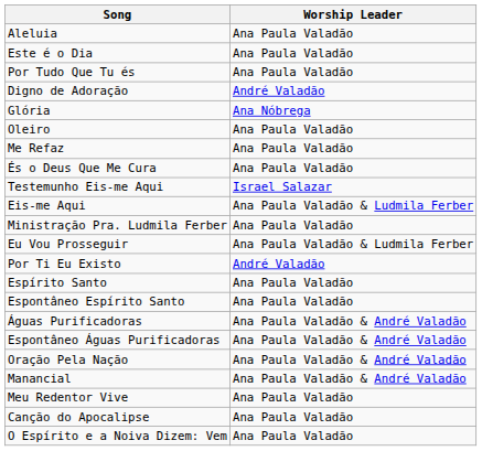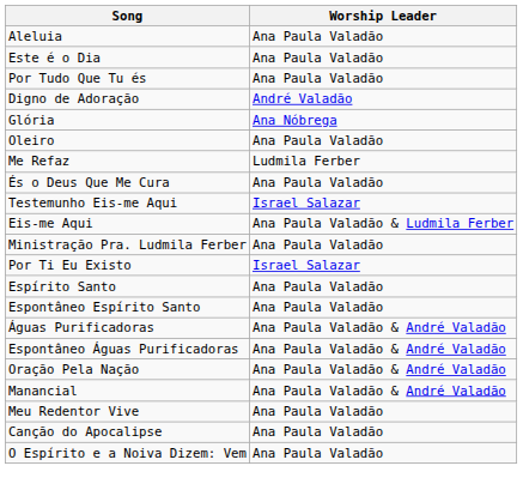 <table class="wikitable">
 <tr>
 <th>Song</th>
 <th>Worship Leader</th>
 </tr>
 <tr>
 <td>Aleluia</td>
 <td>Ana Paula Valadão</td>
 </tr>
 <tr>
 <td>Este é o Dia</td>
 <td>Ana Paula Valadão</td>
 </tr>
 <tr>
 <td>Por Tudo Que Tu és</td>
 <td>Ana Paula Valadão</td>
 </tr>
 <tr>
 <td>Digno de Adoração</td>
 <td><a href='#'>André Valadão</a></td>
 </tr>
 <tr>
 <td>Glória</td>
 <td><a href='#'>Ana Nóbrega</a></td>
 </tr>
 <tr>
 <td>Oleiro</td>
 <td>Ana Paula Valadão</td>
 </tr>
 <tr>
 <td>Me Refaz</td>
-<td>Ana Paula Valadão</td>
+<td>Ludmila Ferber</td>
 </tr>
 <tr>
 <td>És o Deus Que Me Cura</td>
 <td>Ana Paula Valadão</td>
 </tr>
 <tr>
 <td>Testemunho Eis-me Aqui</td>
 <td><a href='#'>Israel Salazar</a></td>
 </tr>
 <tr>
 <td>Eis-me Aqui</td>
 <td>Ana Paula Valadão & <a href='#'>Ludmila Ferber</a></td>
 </tr>
 <tr>
 <td>Ministração Pra. Ludmila Ferber</td>
 <td>Ana Paula Valadão</td>
 </tr>
 <tr>
-<td>Eu Vou Prosseguir</td>
-<td>Ana Paula Valadão & Ludmila Ferber</td>
-</tr>
-<tr>
 <td>Por Ti Eu Existo</td>
-<td><a href='#'>André Valadão</a></td>
+<td><a href='#'>Israel Salazar</a></td>
 </tr>
 <tr>
 <td>Espírito Santo</td>
 <td>Ana Paula Valadão</td>
 </tr>
 <tr>
 <td>Espontâneo Espírito Santo</td>
 <td>Ana Paula Valadão</td>
 </tr>
 <tr>
 <td>Águas Purificadoras</td>
 <td>Ana Paula Valadão & <a href='#'>André Valadão</a></td>
 </tr>
 <tr>
 <td>Espontâneo Águas Purificadoras</td>
 <td>Ana Paula Valadão & <a href='#'>André Valadão</a></td>
 </tr>
 <tr>
 <td>Oração Pela Nação</td>
 <td>Ana Paula Valadão & <a href='#'>André Valadão</a></td>
 </tr>
 <tr>
 <td>Manancial</td>
 <td>Ana Paula Valadão & <a href='#'>André Valadão</a></td>
 </tr>
 <tr>
 <td>Meu Redentor Vive</td>
 <td>Ana Paula Valadão</td>
 </tr>
 <tr>
 <td>Canção do Apocalipse</td>
 <td>Ana Paula Valadão</td>
 </tr>
 <tr>
 <td>O Espírito e a Noiva Dizem: Vem</td>
 <td>Ana Paula Valadão</td>
 </tr>
 </table>
